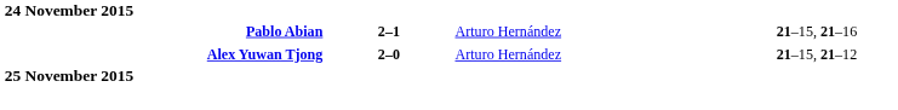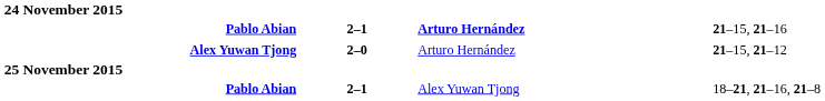 <table style="width:100%;" cellspacing="1">
 <tr>
 <th width=25%></th>
 <th width=10%></th>
 <th width=25%></th>
 </tr>
 <tr>
 <td><strong>24 November 2015</strong></td>
 </tr>
 <tr style=font-size:90%>
 <td align=right><strong> <a href='#'>Pablo Abian</a></strong></td>
 <td align=center><strong> 2–1 </strong></td>
-<td> <a href='#'>Arturo Hernández</a></td>
+<td><strong> <a href='#'>Arturo Hernández</a></strong></td>
 <td><strong>21</strong>–15, <strong>21</strong>–16</td>
 </tr>
 <tr>
 <td></td>
 </tr>
 <tr style=font-size:90%>
 <td align=right><strong> <a href='#'>Alex Yuwan Tjong</a></strong></td>
 <td align=center><strong> 2–0 </strong></td>
 <td> <a href='#'>Arturo Hernández</a></td>
 <td><strong>21</strong>–15, <strong>21</strong>–12</td>
 </tr>
 <tr>
 <td><strong>25 November 2015</strong></td>
 </tr>
+<tr style=font-size:90%>
+<td align=right><strong> <a href='#'>Pablo Abian</a></strong></td>
+<td align=center><strong> 2–1 </strong></td>
+<td> <a href='#'>Alex Yuwan Tjong</a></td>
+<td>18–<strong>21</strong>, <strong>21</strong>–16, <strong>21</strong>–8</td>
+<td></td>
+</tr>
 </table>
